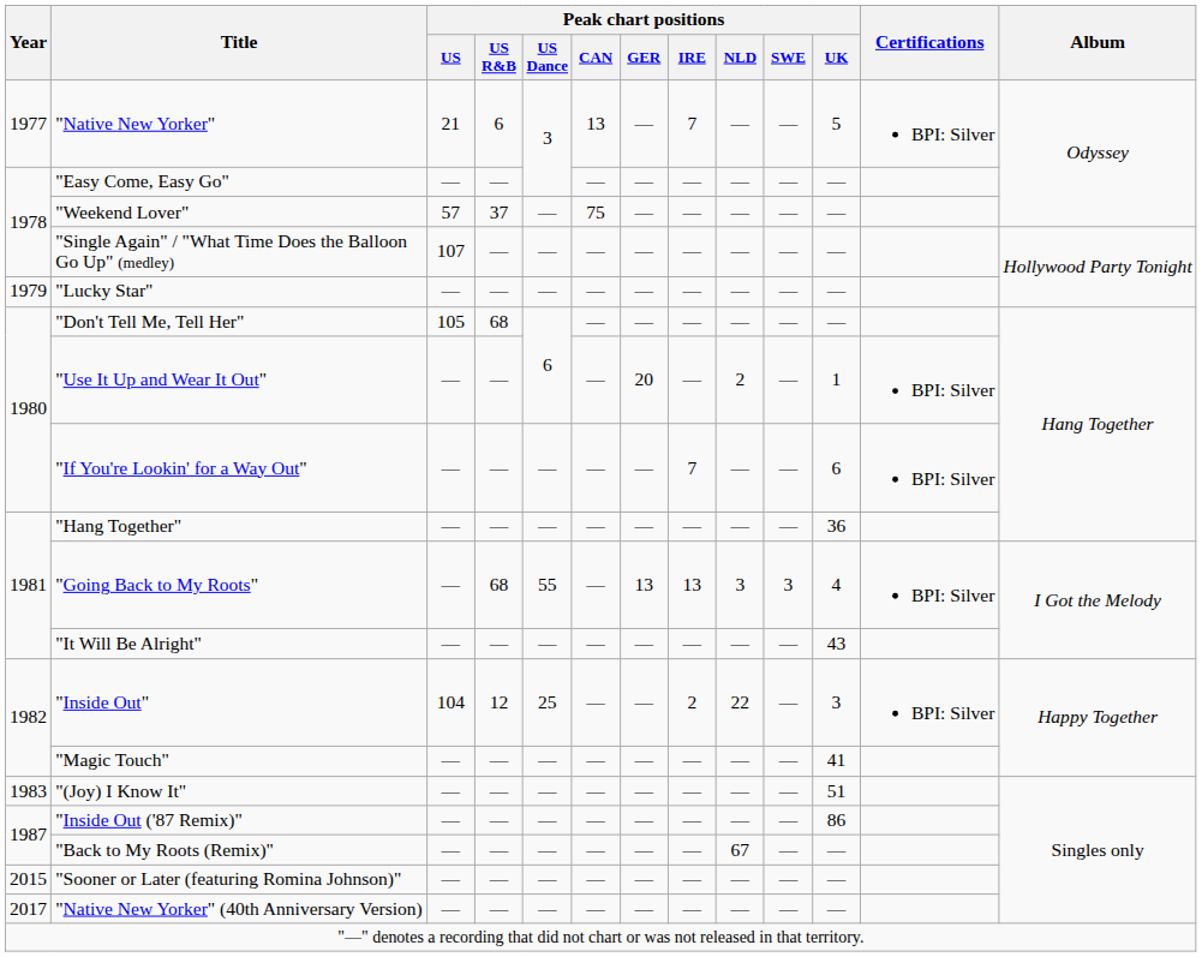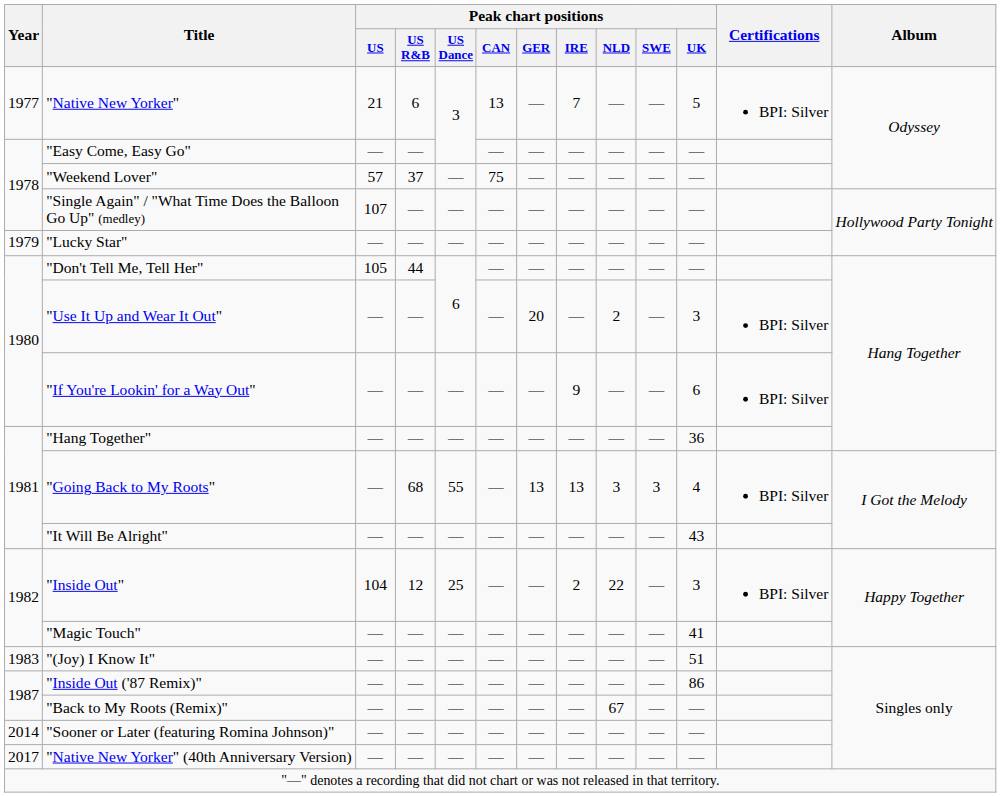 <table class="wikitable" style="text-align:center;">
 <tr>
 <th rowspan="2">Year</th>
 <th rowspan="2">Title</th>
 <th colspan="9">Peak chart positions</th>
 <th rowspan="2"><a href='#'>Certifications</a></th>
 <th rowspan="2">Album</th>
 </tr>
 <tr style="font-size:smaller;">
 <th width="35"><a href='#'>US</a><br></th>
 <th width="35"><a href='#'>US<br>R&B</a><br></th>
 <th width="35"><a href='#'>US<br>Dance</a><br></th>
 <th width="35"><a href='#'>CAN</a><br></th>
 <th width="35"><a href='#'>GER</a><br></th>
 <th width="35"><a href='#'>IRE</a><br></th>
 <th width="35"><a href='#'>NLD</a><br></th>
 <th width="35"><a href='#'>SWE</a><br></th>
 <th width="35"><a href='#'>UK</a><br></th>
 </tr>
 <tr>
 <td>1977</td>
 <td align="left">"<a href='#'>Native New Yorker</a>"</td>
 <td>21</td>
 <td>6</td>
 <td rowspan="2">3</td>
 <td>13</td>
 <td>—</td>
 <td>7</td>
 <td>—</td>
 <td>—</td>
 <td>5</td>
 <td align=left><br><ul><li>BPI: Silver</li></ul></td>
 <td align="center" rowspan="3"><em>Odyssey</em></td>
 </tr>
 <tr>
 <td rowspan="3">1978</td>
 <td align="left">"Easy Come, Easy Go"</td>
 <td>—</td>
 <td>—</td>
 <td>—</td>
 <td>—</td>
 <td>—</td>
 <td>—</td>
 <td>—</td>
 <td>—</td>
 <td align=left></td>
 </tr>
 <tr>
 <td align="left">"Weekend Lover"</td>
 <td>57</td>
 <td>37</td>
 <td>—</td>
 <td>75</td>
 <td>—</td>
 <td>—</td>
 <td>—</td>
 <td>—</td>
 <td>—</td>
 <td align=left></td>
 </tr>
 <tr>
 <td align="left">"Single Again" / "What Time Does the Balloon<br>Go Up" <small>(medley)</small></td>
 <td>107</td>
 <td>—</td>
 <td>—</td>
 <td>—</td>
 <td>—</td>
 <td>—</td>
 <td>—</td>
 <td>—</td>
 <td>—</td>
 <td align=left></td>
 <td align="center" rowspan="2"><em>Hollywood Party Tonight</em></td>
 </tr>
 <tr>
 <td>1979</td>
 <td align="left">"Lucky Star"</td>
 <td>—</td>
 <td>—</td>
 <td>—</td>
 <td>—</td>
 <td>—</td>
 <td>—</td>
 <td>—</td>
 <td>—</td>
 <td>—</td>
 <td align=left></td>
 </tr>
 <tr>
 <td rowspan="3">1980</td>
 <td align="left">"Don't Tell Me, Tell Her"</td>
 <td>105</td>
-<td>68</td>
+<td>44</td>
 <td rowspan="2">6</td>
 <td>—</td>
 <td>—</td>
 <td>—</td>
 <td>—</td>
 <td>—</td>
 <td>—</td>
 <td align="left"></td>
 <td rowspan="4"><em>Hang Together</em></td>
 </tr>
 <tr>
 <td align="left">"<a href='#'>Use It Up and Wear It Out</a>"</td>
 <td>—</td>
 <td>—</td>
 <td>—</td>
 <td>20</td>
 <td>—</td>
 <td>2</td>
 <td>—</td>
-<td>1</td>
+<td>3</td>
 <td align=left><br><ul><li>BPI: Silver</li></ul></td>
 </tr>
 <tr>
 <td align="left">"<a href='#'>If You're Lookin' for a Way Out</a>"</td>
 <td>—</td>
 <td>—</td>
 <td>—</td>
 <td>—</td>
 <td>—</td>
-<td>7</td>
+<td>9</td>
 <td>—</td>
 <td>—</td>
 <td>6</td>
 <td align=left><br><ul><li>BPI: Silver</li></ul></td>
 </tr>
 <tr>
 <td rowspan="3">1981</td>
 <td align="left">"Hang Together"</td>
 <td>—</td>
 <td>—</td>
 <td>—</td>
 <td>—</td>
 <td>—</td>
 <td>—</td>
 <td>—</td>
 <td>—</td>
 <td>36</td>
 <td align="left"></td>
 </tr>
 <tr>
 <td align="left">"<a href='#'>Going Back to My Roots</a>"</td>
 <td>—</td>
 <td>68</td>
 <td>55</td>
 <td>—</td>
 <td>13</td>
 <td>13</td>
 <td>3</td>
 <td>3</td>
 <td>4</td>
 <td align="left"><br><ul><li>BPI: Silver</li></ul></td>
 <td align="center" rowspan="2"><em>I Got the Melody</em></td>
 </tr>
 <tr>
 <td align="left">"It Will Be Alright"</td>
 <td>—</td>
 <td>—</td>
 <td>—</td>
 <td>—</td>
 <td>—</td>
 <td>—</td>
 <td>—</td>
 <td>—</td>
 <td>43</td>
 <td align=left></td>
 </tr>
 <tr>
 <td rowspan="2">1982</td>
 <td align="left">"<a href='#'>Inside Out</a>"</td>
 <td>104</td>
 <td>12</td>
 <td>25</td>
 <td>—</td>
 <td>—</td>
 <td>2</td>
 <td>22</td>
 <td>—</td>
 <td>3</td>
 <td align=left><br><ul><li>BPI: Silver</li></ul></td>
 <td align="center" rowspan="2"><em>Happy Together</em></td>
 </tr>
 <tr>
 <td align="left">"Magic Touch"</td>
 <td>—</td>
 <td>—</td>
 <td>—</td>
 <td>—</td>
 <td>—</td>
 <td>—</td>
 <td>—</td>
 <td>—</td>
 <td>41</td>
 <td align=left></td>
 </tr>
 <tr>
 <td>1983</td>
 <td align="left">"(Joy) I Know It"</td>
 <td>—</td>
 <td>—</td>
 <td>—</td>
 <td>—</td>
 <td>—</td>
 <td>—</td>
 <td>—</td>
 <td>—</td>
 <td>51</td>
 <td align=left></td>
 <td align="center" rowspan="5">Singles only</td>
 </tr>
 <tr>
 <td rowspan="2">1987</td>
 <td align="left">"<a href='#'>Inside Out</a> ('87 Remix)"</td>
 <td>—</td>
 <td>—</td>
 <td>—</td>
 <td>—</td>
 <td>—</td>
 <td>—</td>
 <td>—</td>
 <td>—</td>
 <td>86</td>
 <td align=left></td>
 </tr>
 <tr>
 <td align="left">"Back to My Roots (Remix)"</td>
 <td>—</td>
 <td>—</td>
 <td>—</td>
 <td>—</td>
 <td>—</td>
 <td>—</td>
 <td>67</td>
 <td>—</td>
 <td>—</td>
 <td align=left></td>
 </tr>
 <tr>
-<td>2015</td>
+<td>2014</td>
 <td align="left">"Sooner or Later (featuring Romina Johnson)"</td>
 <td>—</td>
 <td>—</td>
 <td>—</td>
 <td>—</td>
 <td>—</td>
 <td>—</td>
 <td>—</td>
 <td>—</td>
 <td>—</td>
 <td align=left></td>
 </tr>
 <tr>
 <td>2017</td>
 <td align="left">"<a href='#'>Native New Yorker</a>" (40th Anniversary Version)</td>
 <td>—</td>
 <td>—</td>
 <td>—</td>
 <td>—</td>
 <td>—</td>
 <td>—</td>
 <td>—</td>
 <td>—</td>
 <td>—</td>
 <td align=left></td>
 </tr>
 <tr>
 <td colspan="15" style="font-size:90%">"—" denotes a recording that did not chart or was not released in that territory.</td>
 </tr>
 </table>
